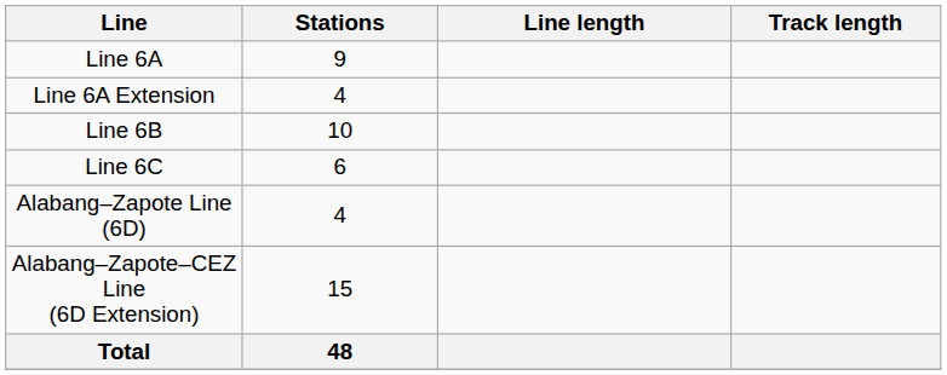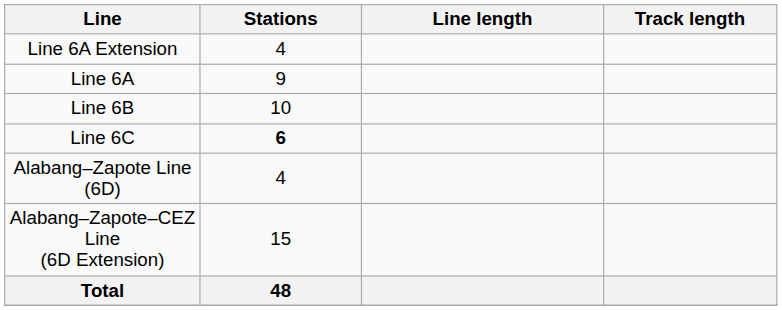 <table class="wikitable" style="text-align:center;">
 <tr>
 <th width=160px>Line</th>
 <th width=130px>Stations</th>
 <th width=200px>Line length</th>
 <th width=140px>Track length</th>
 </tr>
 <tr>
-<td>Line 6A</td>
-<td>9</td>
+<td>Line 6A Extension</td>
+<td>4</td>
 <td></td>
 <td></td>
 </tr>
 <tr>
-<td>Line 6A Extension</td>
-<td>4</td>
+<td>Line 6A</td>
+<td>9</td>
 <td></td>
 <td></td>
 </tr>
 <tr>
 <td>Line 6B</td>
 <td>10</td>
 <td></td>
 <td></td>
 </tr>
 <tr>
 <td>Line 6C</td>
-<td>6</td>
+<td><strong>6</strong></td>
 <td></td>
 <td></td>
 </tr>
 <tr>
 <td>Alabang–Zapote Line (6D)</td>
 <td>4</td>
 <td></td>
 <td></td>
 </tr>
 <tr>
 <td>Alabang–Zapote–CEZ Line<br>(6D Extension)</td>
 <td>15</td>
 <td></td>
 <td></td>
 </tr>
 <tr>
 <th>Total</th>
 <th>48</th>
 <th></th>
 <th></th>
 </tr>
 <tr>
 </tr>
 </table>
